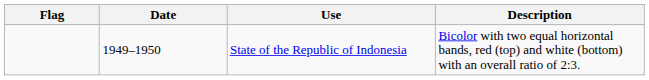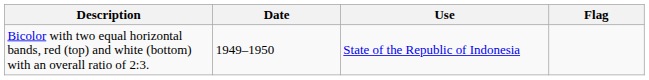 <table class="wikitable">
 <tr style="background:#efefef;">
-<th style="width:110px;">Flag</th>
+<th style="width:250px;">Description</th>
 <th style="width:150px;">Date</th>
 <th style="width:250px;">Use</th>
-<th style="width:250px;">Description</th>
+<th style="width:110px;">Flag</th>
 </tr>
 <tr>
-<td></td>
+<td><a href='#'>Bicolor</a> with two equal horizontal bands, red (top) and white (bottom) with an overall ratio of 2:3.</td>
 <td>1949–1950</td>
 <td><a href='#'>State of the Republic of Indonesia</a></td>
-<td><a href='#'>Bicolor</a> with two equal horizontal bands, red (top) and white (bottom) with an overall ratio of 2:3.</td>
+<td></td>
 </tr>
 </table>
